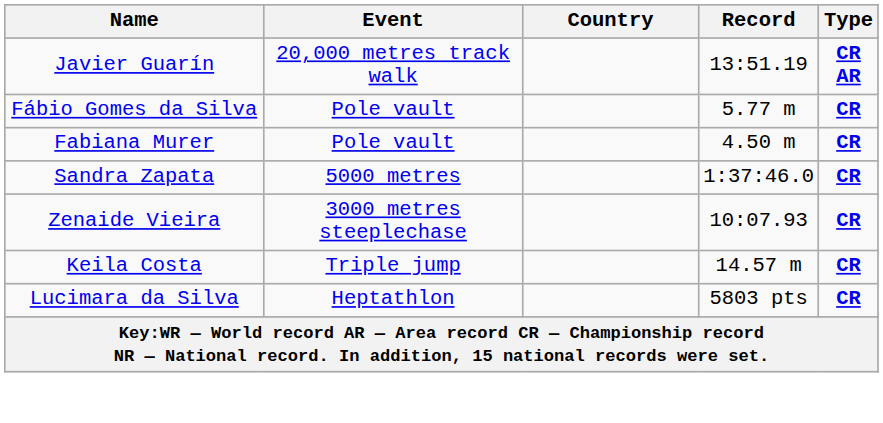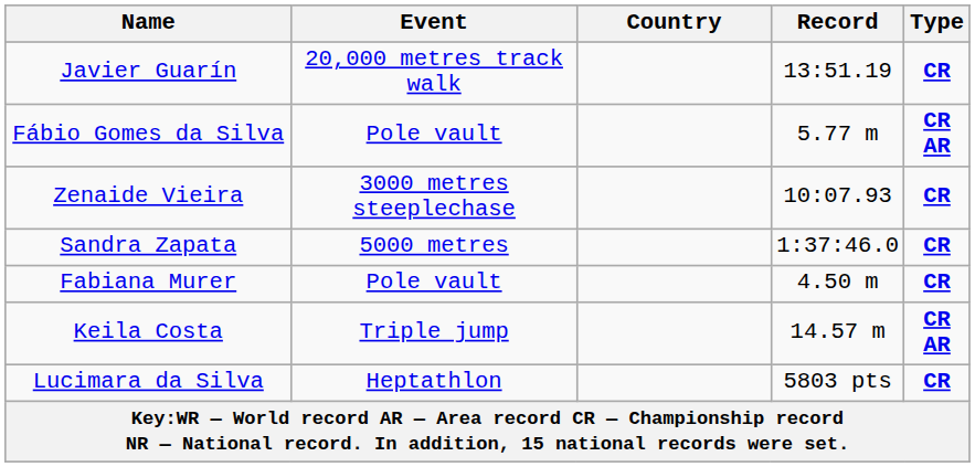 <table class="wikitable" style="text-align: center; font-size:95%">
 <tr>
 <th width="150">Name</th>
 <th width="150">Event</th>
 <th width="100">Country</th>
 <th width="25">Record</th>
 <th width="25">Type</th>
 </tr>
 <tr>
 <td><a href='#'>Javier Guarín</a></td>
 <td><a href='#'>20,000 metres track walk</a></td>
 <td align=left></td>
 <td>13:51.19</td>
-<td><strong><a href='#'>CR</a> <a href='#'>AR</a></strong></td>
+<td><strong><a href='#'>CR</a></strong></td>
 </tr>
 <tr>
 <td><a href='#'>Fábio Gomes da Silva</a></td>
 <td><a href='#'>Pole vault</a></td>
 <td align=left></td>
 <td>5.77 m</td>
+<td><strong><a href='#'>CR</a> <a href='#'>AR</a></strong></td>
+</tr>
+<tr>
+<td><a href='#'>Zenaide Vieira</a></td>
+<td><a href='#'>3000 metres steeplechase</a></td>
+<td align=left></td>
+<td>10:07.93</td>
+<td><strong><a href='#'>CR</a></strong></td>
+</tr>
+<tr>
+<td><a href='#'>Sandra Zapata</a></td>
+<td><a href='#'>5000 metres</a></td>
+<td align=left></td>
+<td>1:37:46.0</td>
 <td><strong><a href='#'>CR</a></strong></td>
 </tr>
 <tr>
 <td><a href='#'>Fabiana Murer</a></td>
 <td><a href='#'>Pole vault</a></td>
 <td align=left></td>
 <td>4.50 m</td>
 <td><strong><a href='#'>CR</a></strong></td>
 </tr>
 <tr>
-<td><a href='#'>Sandra Zapata</a></td>
-<td><a href='#'>5000 metres</a></td>
-<td align=left></td>
-<td>1:37:46.0</td>
-<td><strong><a href='#'>CR</a></strong></td>
-</tr>
-<tr>
-<td><a href='#'>Zenaide Vieira</a></td>
-<td><a href='#'>3000 metres steeplechase</a></td>
-<td align=left></td>
-<td>10:07.93</td>
-<td><strong><a href='#'>CR</a></strong></td>
-</tr>
-<tr>
 <td><a href='#'>Keila Costa</a></td>
 <td><a href='#'>Triple jump</a></td>
 <td align=left></td>
 <td>14.57 m</td>
-<td><strong><a href='#'>CR</a></strong></td>
+<td><strong><a href='#'>CR</a> <a href='#'>AR</a></strong></td>
 </tr>
 <tr>
 <td><a href='#'>Lucimara da Silva</a></td>
 <td><a href='#'>Heptathlon</a></td>
 <td align=left></td>
 <td>5803 pts</td>
 <td><strong><a href='#'>CR</a></strong></td>
 </tr>
 <tr>
 <th colspan=5><small>Key:WR — World record  AR — Area record  CR — Championship record<br> NR — National record. In addition, 15 national records were set.</small></th>
 </tr>
 </table>
